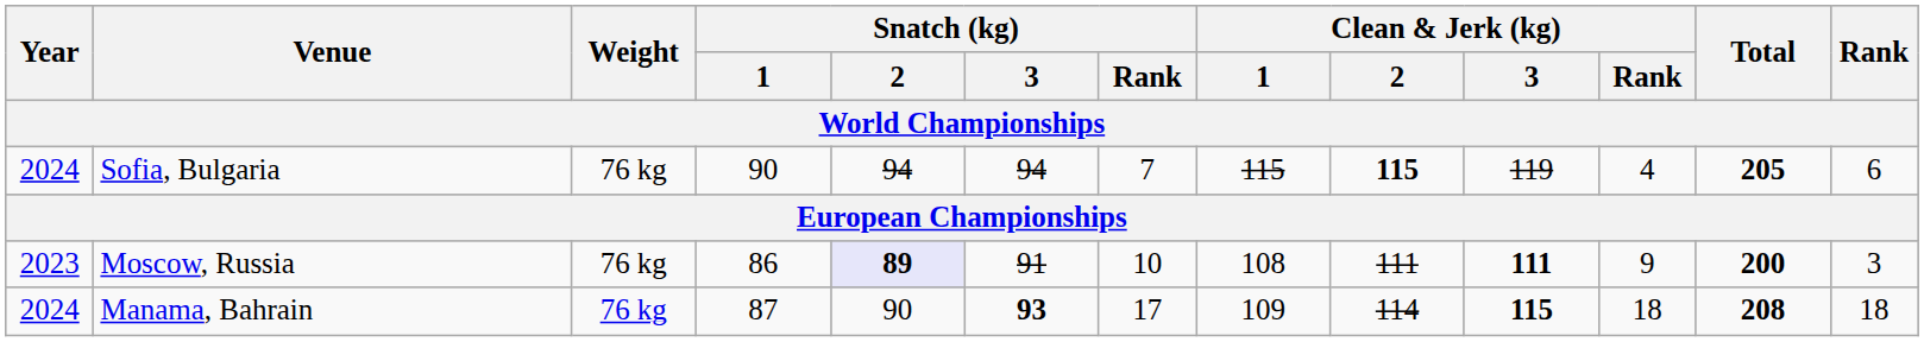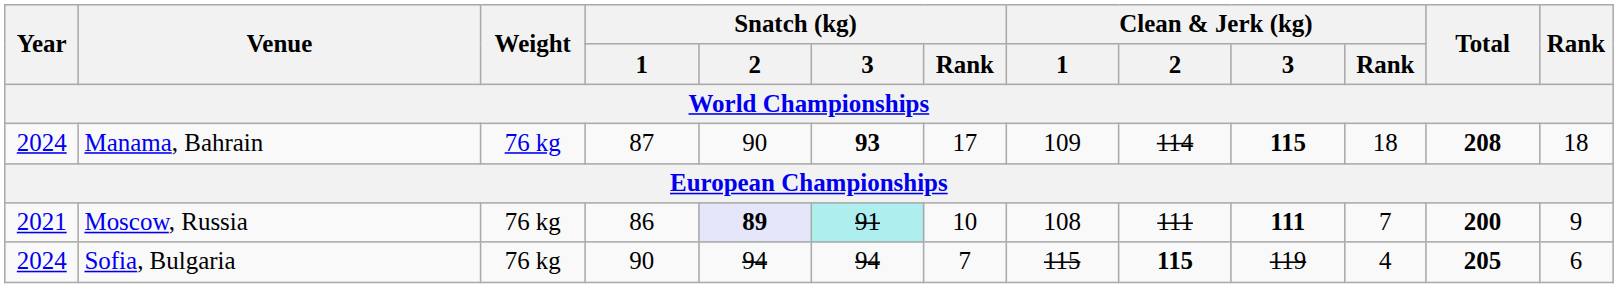 <table class = "wikitable" style="text-align:center;">
 <tr>
 <th rowspan=2 width=40>Year</th>
 <th rowspan=2 width=250>Venue</th>
 <th rowspan=2 width=60>Weight</th>
 <th colspan=4>Snatch (kg)</th>
 <th colspan=4>Clean & Jerk (kg)</th>
 <th rowspan=2 width=65>Total</th>
 <th rowspan=2 width=40>Rank</th>
 </tr>
 <tr>
 <th width=65>1</th>
 <th width=65>2</th>
 <th width=65>3</th>
 <th width=45>Rank</th>
 <th width=65>1</th>
 <th width=65>2</th>
 <th width=65>3</th>
 <th width=45>Rank</th>
 </tr>
 <tr>
 <th colspan=13><a href='#'>World Championships</a></th>
 </tr>
 <tr>
 <td><a href='#'>2024</a></td>
+<td align=left> <a href='#'>Manama</a>, Bahrain</td>
+<td><a href='#'>76 kg</a></td>
+<td>87</td>
+<td>90</td>
+<td><strong>93</strong></td>
+<td>17</td>
+<td>109</td>
+<td><s>114</s></td>
+<td><strong>115</strong></td>
+<td>18</td>
+<td><strong>208</strong></td>
+<td>18</td>
+</tr>
+<tr>
+<th colspan=13><a href='#'>European Championships</a></th>
+</tr>
+<tr>
+<td><a href='#'>2021</a></td>
+<td align=left> <a href='#'>Moscow</a>, Russia</td>
+<td>76 kg</td>
+<td>86</td>
+<td style="background: lavender;"><strong>89</strong></td>
+<td style="background: paleturquoise;"><s>91</s></td>
+<td>10</td>
+<td>108</td>
+<td><s>111</s></td>
+<td><strong>111</strong></td>
+<td>7</td>
+<td><strong>200</strong></td>
+<td>9</td>
+</tr>
+<tr>
+<td><a href='#'>2024</a></td>
 <td align=left> <a href='#'>Sofia</a>, Bulgaria</td>
 <td>76 kg</td>
 <td>90</td>
 <td><s>94</s></td>
 <td><s>94</s></td>
 <td>7</td>
 <td><s>115</s></td>
 <td><strong>115</strong></td>
 <td><s>119</s></td>
 <td>4</td>
 <td><strong>205</strong></td>
 <td>6</td>
 </tr>
-<tr>
-<th colspan=13><a href='#'>European Championships</a></th>
-</tr>
-<tr>
-<td><a href='#'>2023</a></td>
-<td align=left> <a href='#'>Moscow</a>, Russia</td>
-<td>76 kg</td>
-<td>86</td>
-<td style="background: lavender;"><strong>89</strong></td>
-<td><s>91</s></td>
-<td>10</td>
-<td>108</td>
-<td><s>111</s></td>
-<td><strong>111</strong></td>
-<td>9</td>
-<td><strong>200</strong></td>
-<td>3</td>
-</tr>
-<tr>
-<td><a href='#'>2024</a></td>
-<td align=left> <a href='#'>Manama</a>, Bahrain</td>
-<td><a href='#'>76 kg</a></td>
-<td>87</td>
-<td>90</td>
-<td><strong>93</strong></td>
-<td>17</td>
-<td>109</td>
-<td><s>114</s></td>
-<td><strong>115</strong></td>
-<td>18</td>
-<td><strong>208</strong></td>
-<td>18</td>
-</tr>
 </table>
